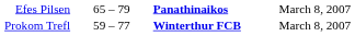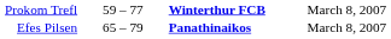 <table style="text-align:center">
 <tr>
 <th width=160></th>
 <th width=100></th>
 <th width=160></th>
 <th width=200></th>
 </tr>
 <tr>
+<td align=right><a href='#'>Prokom Trefl</a> </td>
+<td>59 – 77</td>
+<td align=left> <strong><a href='#'>Winterthur FCB</a></strong></td>
+<td align=left>March 8, 2007</td>
+</tr>
+<tr>
 <td align=right><a href='#'>Efes Pilsen</a> </td>
 <td>65 – 79</td>
 <td align=left> <strong><a href='#'>Panathinaikos</a></strong></td>
 <td align=left>March 8, 2007</td>
 </tr>
-<tr>
-<td align=right><a href='#'>Prokom Trefl</a> </td>
-<td>59 – 77</td>
-<td align=left> <strong><a href='#'>Winterthur FCB</a></strong></td>
-<td align=left>March 8, 2007</td>
-</tr>
 </table>
